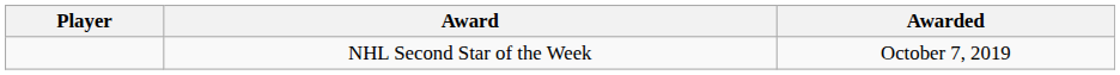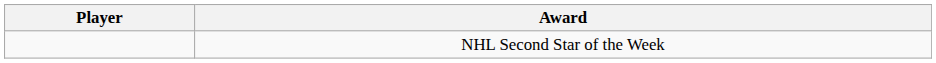 <table class="wikitable sortable" style="width:100%;">
 <tr align=center>
 <th>Player</th>
 <th>Award</th>
-<th data-sort-type="date">Awarded</th>
 </tr>
 <tr align=center>
 <td></td>
 <td>NHL Second Star of the Week</td>
-<td>October 7, 2019</td>
 </tr>
 </table>
